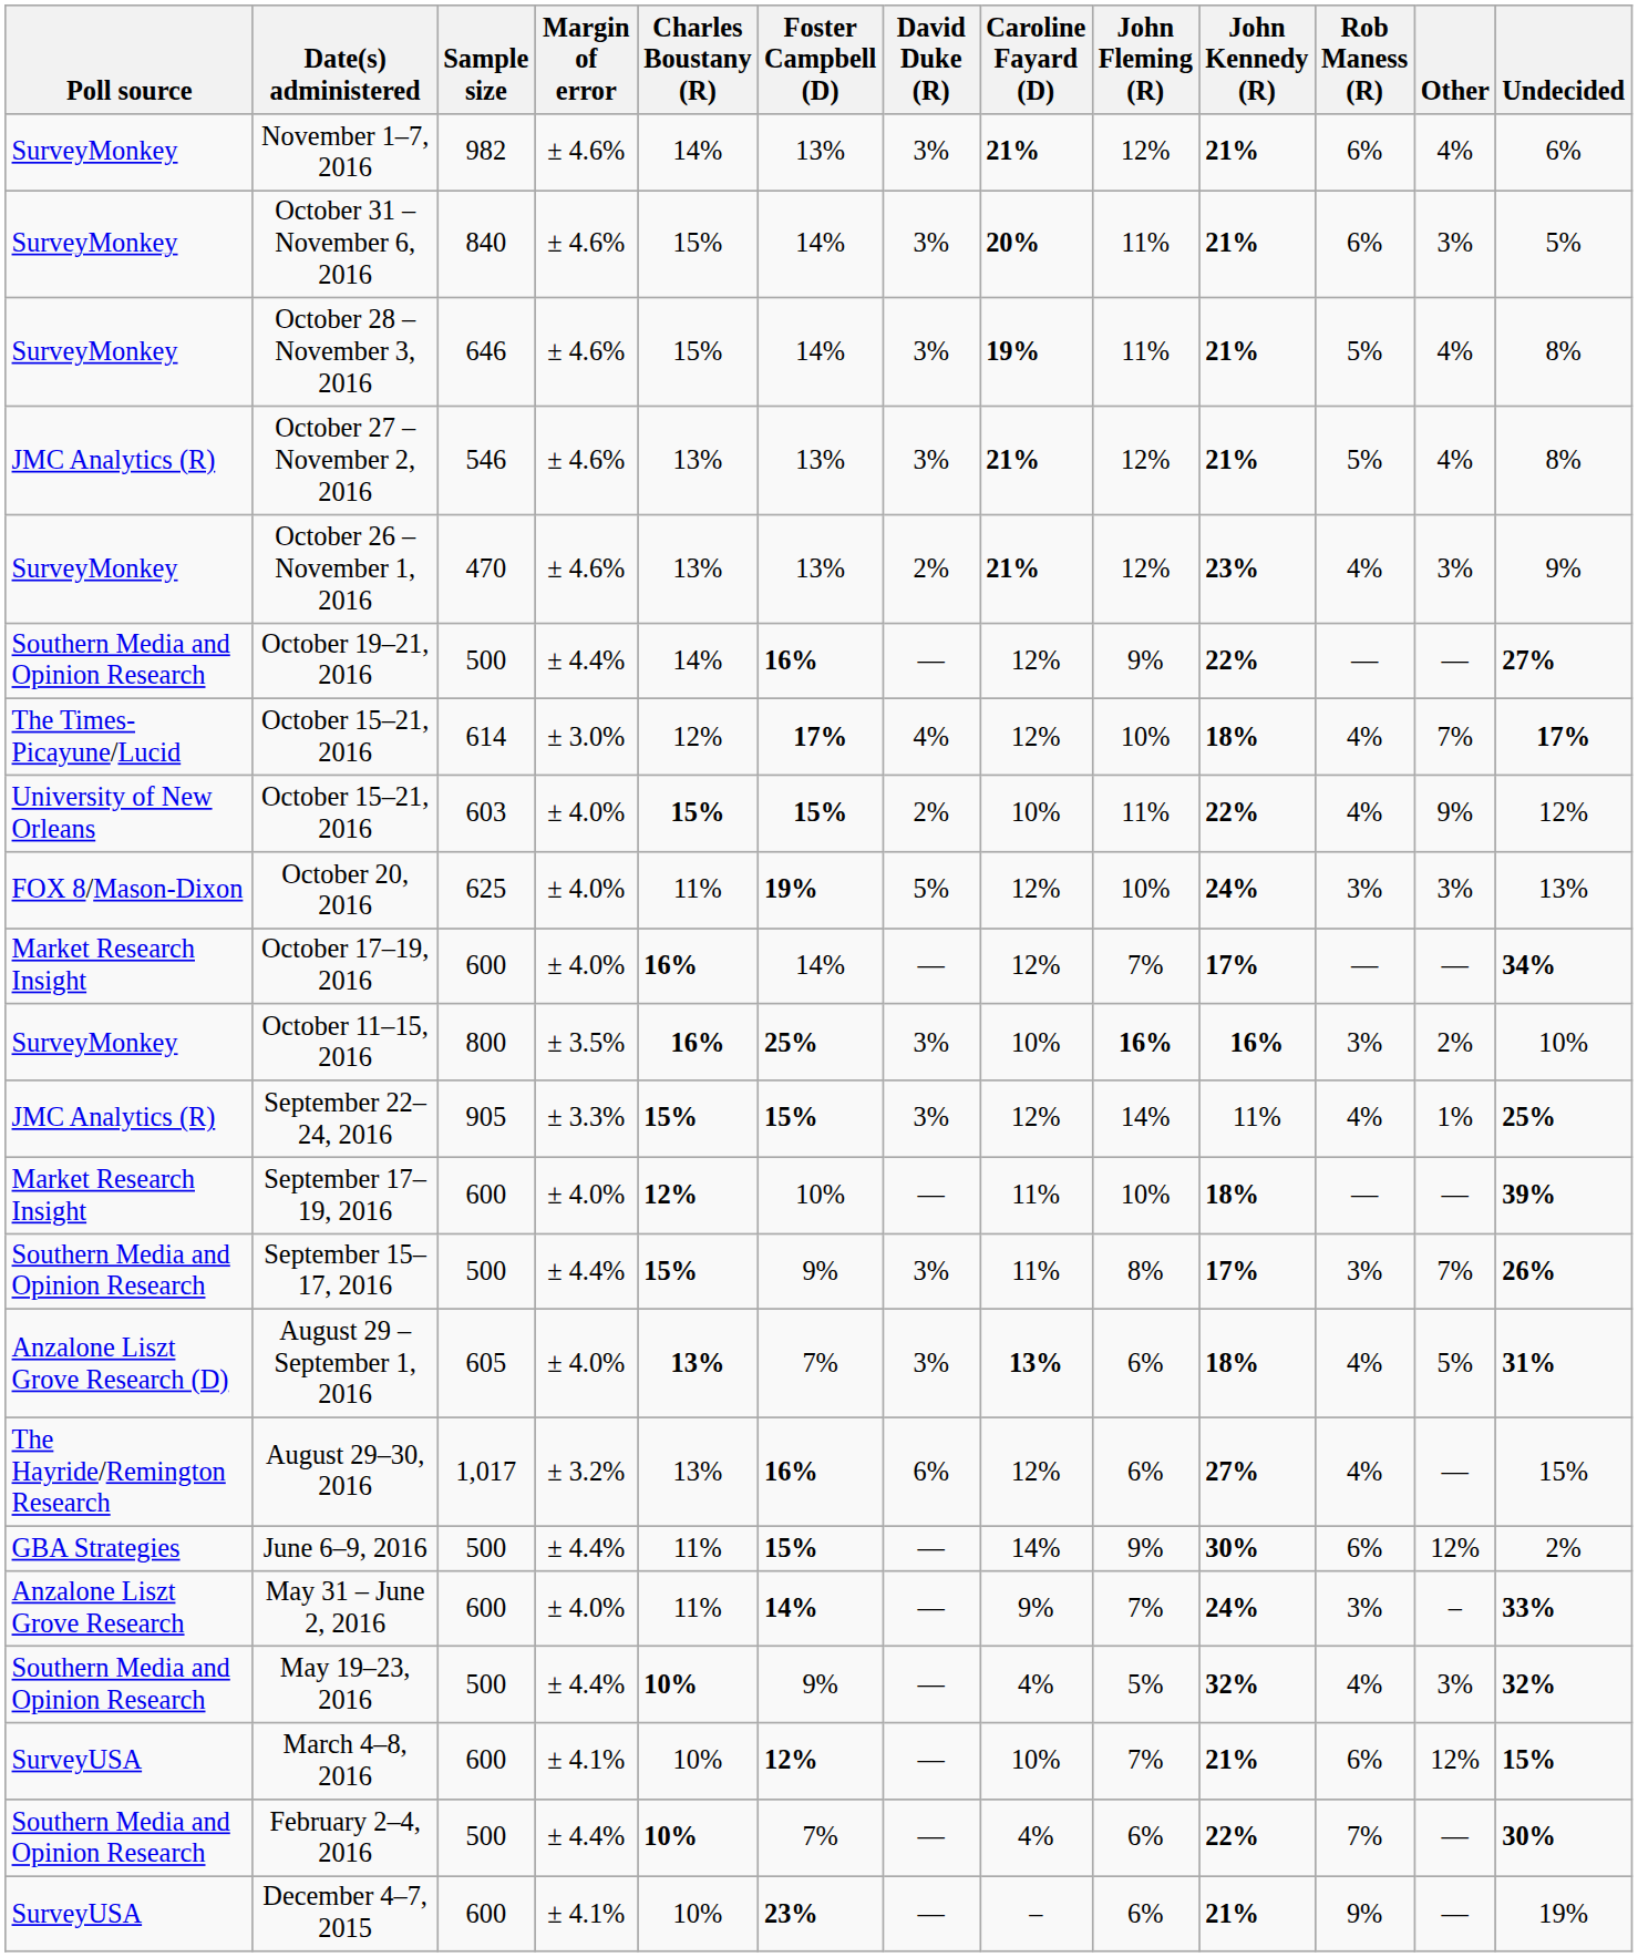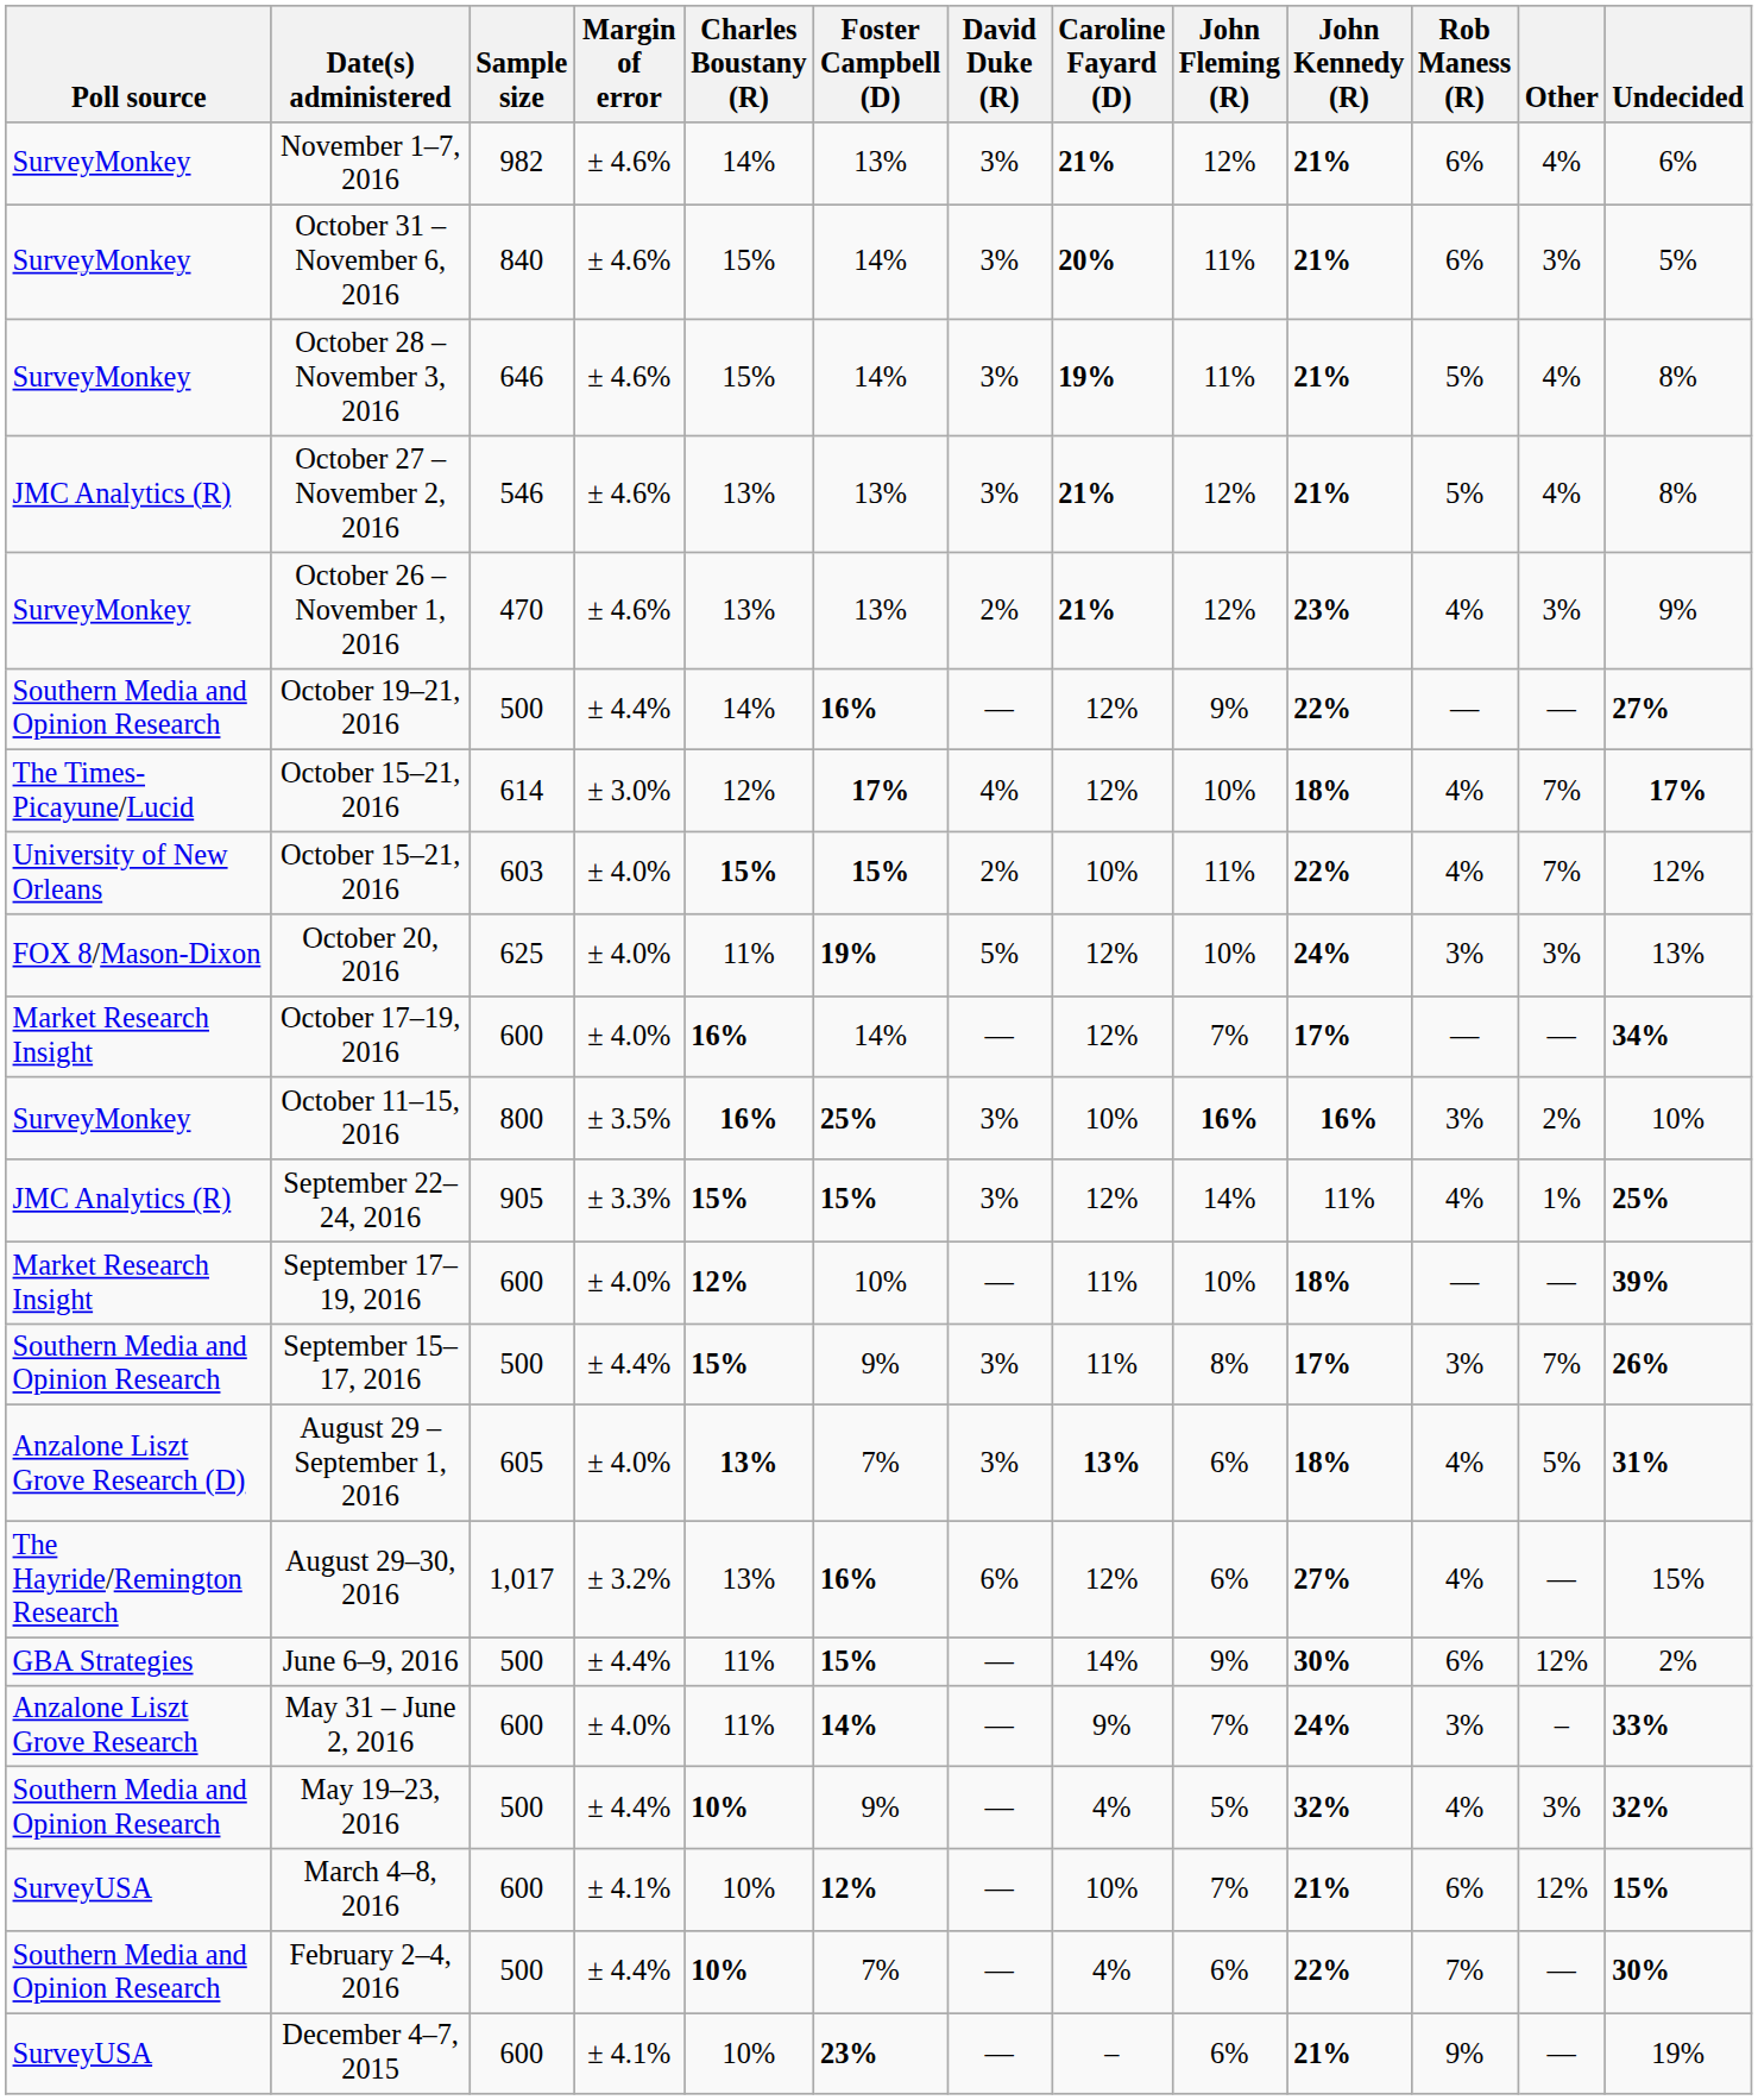 <table class="wikitable" style="font-size:90%;">
 <tr valign= bottom>
 <th>Poll source</th>
 <th>Date(s)<br>administered</th>
 <th>Sample<br>size</th>
 <th>Margin of<br>error</th>
 <th style="width:45px;">Charles<br>Boustany (R)</th>
 <th style="width:45px;">Foster<br>Campbell (D)</th>
 <th style="width:45px;">David<br>Duke (R)</th>
 <th style="width:45px;">Caroline<br>Fayard (D)</th>
 <th style="width:45px;">John<br>Fleming (R)</th>
 <th style="width:45px;">John<br>Kennedy (R)</th>
 <th style="width:45px;">Rob<br>Maness (R)</th>
 <th>Other</th>
 <th>Undecided</th>
 </tr>
 <tr>
 <td><a href='#'>SurveyMonkey</a></td>
 <td align=center>November 1–7, 2016</td>
 <td align=center>982</td>
 <td align=center>± 4.6%</td>
 <td align=center>14%</td>
 <td align=center>13%</td>
 <td align=center>3%</td>
 <td><strong>21%</strong></td>
 <td align=center>12%</td>
 <td><strong>21%</strong></td>
 <td align=center>6%</td>
 <td align=center>4%</td>
 <td align=center>6%</td>
 </tr>
 <tr>
 <td><a href='#'>SurveyMonkey</a></td>
 <td align=center>October 31 – November 6, 2016</td>
 <td align=center>840</td>
 <td align=center>± 4.6%</td>
 <td align=center>15%</td>
 <td align=center>14%</td>
 <td align=center>3%</td>
 <td><strong>20%</strong></td>
 <td align=center>11%</td>
 <td><strong>21%</strong></td>
 <td align=center>6%</td>
 <td align=center>3%</td>
 <td align=center>5%</td>
 </tr>
 <tr>
 <td><a href='#'>SurveyMonkey</a></td>
 <td align=center>October 28 – November 3, 2016</td>
 <td align=center>646</td>
 <td align=center>± 4.6%</td>
 <td align=center>15%</td>
 <td align=center>14%</td>
 <td align=center>3%</td>
 <td><strong>19%</strong></td>
 <td align=center>11%</td>
 <td><strong>21%</strong></td>
 <td align=center>5%</td>
 <td align=center>4%</td>
 <td align=center>8%</td>
 </tr>
 <tr>
 <td><a href='#'>JMC Analytics (R)</a></td>
 <td align=center>October 27 – November 2, 2016</td>
 <td align=center>546</td>
 <td align=center>± 4.6%</td>
 <td align=center>13%</td>
 <td align=center>13%</td>
 <td align=center>3%</td>
 <td><strong>21%</strong></td>
 <td align=center>12%</td>
 <td><strong>21%</strong></td>
 <td align=center>5%</td>
 <td align=center>4%</td>
 <td align=center>8%</td>
 </tr>
 <tr>
 <td><a href='#'>SurveyMonkey</a></td>
 <td align=center>October 26 – November 1, 2016</td>
 <td align=center>470</td>
 <td align=center>± 4.6%</td>
 <td align=center>13%</td>
 <td align=center>13%</td>
 <td align=center>2%</td>
 <td><strong>21%</strong></td>
 <td align=center>12%</td>
 <td><strong>23%</strong></td>
 <td align=center>4%</td>
 <td align=center>3%</td>
 <td align=center>9%</td>
 </tr>
 <tr>
 <td><a href='#'>Southern Media and Opinion Research</a></td>
 <td align=center>October 19–21, 2016</td>
 <td align=center>500</td>
 <td align=center>± 4.4%</td>
 <td align=center>14%</td>
 <td><strong>16%</strong></td>
 <td align=center>—</td>
 <td align=center>12%</td>
 <td align=center>9%</td>
 <td><strong>22%</strong></td>
 <td align=center>—</td>
 <td align=center>—</td>
 <td><strong>27%</strong></td>
 </tr>
 <tr>
 <td><a href='#'>The Times-Picayune</a>/<a href='#'>Lucid</a></td>
 <td align=center>October 15–21, 2016</td>
 <td align=center>614</td>
 <td align=center>± 3.0%</td>
 <td align=center>12%</td>
 <td align=center><strong>17%</strong></td>
 <td align=center>4%</td>
 <td align=center>12%</td>
 <td align=center>10%</td>
 <td><strong>18%</strong></td>
 <td align=center>4%</td>
 <td align=center>7%</td>
 <td align=center><strong>17%</strong></td>
 </tr>
 <tr>
 <td><a href='#'>University of New Orleans</a></td>
 <td align=center>October 15–21, 2016</td>
 <td align=center>603</td>
 <td align=center>± 4.0%</td>
 <td align=center><strong>15%</strong></td>
 <td align=center><strong>15%</strong></td>
 <td align=center>2%</td>
 <td align=center>10%</td>
 <td align=center>11%</td>
 <td><strong>22%</strong></td>
 <td align=center>4%</td>
-<td align=center>9%</td>
+<td align=center>7%</td>
 <td align=center>12%</td>
 </tr>
 <tr>
 <td><a href='#'>FOX 8</a>/<a href='#'>Mason-Dixon</a></td>
 <td align=center>October 20, 2016</td>
 <td align=center>625</td>
 <td align=center>± 4.0%</td>
 <td align=center>11%</td>
 <td><strong>19%</strong></td>
 <td align=center>5%</td>
 <td align=center>12%</td>
 <td align=center>10%</td>
 <td><strong>24%</strong></td>
 <td align=center>3%</td>
 <td align=center>3%</td>
 <td align=center>13%</td>
 </tr>
 <tr>
 <td><a href='#'>Market Research Insight</a></td>
 <td align=center>October 17–19, 2016</td>
 <td align=center>600</td>
 <td align=center>± 4.0%</td>
 <td><strong>16%</strong></td>
 <td align=center>14%</td>
 <td align=center>—</td>
 <td align=center>12%</td>
 <td align=center>7%</td>
 <td><strong>17%</strong></td>
 <td align=center>—</td>
 <td align=center>—</td>
 <td><strong>34%</strong></td>
 </tr>
 <tr>
 <td><a href='#'>SurveyMonkey</a></td>
 <td align=center>October 11–15, 2016</td>
 <td align=center>800</td>
 <td align=center>± 3.5%</td>
 <td align=center><strong>16%</strong></td>
 <td><strong>25%</strong></td>
 <td align=center>3%</td>
 <td align=center>10%</td>
 <td align=center><strong>16%</strong></td>
 <td align=center><strong>16%</strong></td>
 <td align=center>3%</td>
 <td align=center>2%</td>
 <td align=center>10%</td>
 </tr>
 <tr>
 <td><a href='#'>JMC Analytics (R)</a></td>
 <td align=center>September 22–24, 2016</td>
 <td align=center>905</td>
 <td align=center>± 3.3%</td>
 <td><strong>15%</strong></td>
 <td><strong>15%</strong></td>
 <td align=center>3%</td>
 <td align=center>12%</td>
 <td align=center>14%</td>
 <td align=center>11%</td>
 <td align=center>4%</td>
 <td align=center>1%</td>
 <td><strong>25%</strong></td>
 </tr>
 <tr>
 <td><a href='#'>Market Research Insight</a></td>
 <td align=center>September 17–19, 2016</td>
 <td align=center>600</td>
 <td align=center>± 4.0%</td>
 <td><strong>12%</strong></td>
 <td align=center>10%</td>
 <td align=center>—</td>
 <td align=center>11%</td>
 <td align=center>10%</td>
 <td><strong>18%</strong></td>
 <td align=center>—</td>
 <td align=center>—</td>
 <td><strong>39%</strong></td>
 </tr>
 <tr>
 <td><a href='#'>Southern Media and Opinion Research</a></td>
 <td align=center>September 15–17, 2016</td>
 <td align=center>500</td>
 <td align=center>± 4.4%</td>
 <td><strong>15%</strong></td>
 <td align=center>9%</td>
 <td align=center>3%</td>
 <td align=center>11%</td>
 <td align=center>8%</td>
 <td><strong>17%</strong></td>
 <td align=center>3%</td>
 <td align=center>7%</td>
 <td><strong>26%</strong></td>
 </tr>
 <tr>
 <td><a href='#'>Anzalone Liszt Grove Research (D)</a></td>
 <td align=center>August 29 – September 1, 2016</td>
 <td align=center>605</td>
 <td align=center>± 4.0%</td>
 <td align=center><strong>13%</strong></td>
 <td align=center>7%</td>
 <td align=center>3%</td>
 <td align=center><strong>13%</strong></td>
 <td align=center>6%</td>
 <td><strong>18%</strong></td>
 <td align=center>4%</td>
 <td align=center>5%</td>
 <td><strong>31%</strong></td>
 </tr>
 <tr>
 <td><a href='#'>The Hayride</a>/<a href='#'>Remington Research</a></td>
 <td align=center>August 29–30, 2016</td>
 <td align=center>1,017</td>
 <td align=center>± 3.2%</td>
 <td align=center>13%</td>
 <td><strong>16%</strong></td>
 <td align=center>6%</td>
 <td align=center>12%</td>
 <td align=center>6%</td>
 <td><strong>27%</strong></td>
 <td align=center>4%</td>
 <td align=center>—</td>
 <td align=center>15%</td>
 </tr>
 <tr>
 <td><a href='#'>GBA Strategies</a></td>
 <td align=center>June 6–9, 2016</td>
 <td align=center>500</td>
 <td align=center>± 4.4%</td>
 <td align=center>11%</td>
 <td><strong>15%</strong></td>
 <td align=center>—</td>
 <td align=center>14%</td>
 <td align=center>9%</td>
 <td><strong>30%</strong></td>
 <td align=center>6%</td>
 <td align=center>12%</td>
 <td align=center>2%</td>
 </tr>
 <tr>
 <td><a href='#'>Anzalone Liszt Grove Research</a></td>
 <td align=center>May 31 – June 2, 2016</td>
 <td align=center>600</td>
 <td align=center>± 4.0%</td>
 <td align=center>11%</td>
 <td><strong>14%</strong></td>
 <td align=center>—</td>
 <td align=center>9%</td>
 <td align=center>7%</td>
 <td><strong>24%</strong></td>
 <td align=center>3%</td>
 <td align=center>–</td>
 <td><strong>33%</strong></td>
 </tr>
 <tr>
 <td><a href='#'>Southern Media and Opinion Research</a></td>
 <td align=center>May 19–23, 2016</td>
 <td align=center>500</td>
 <td align=center>± 4.4%</td>
 <td><strong>10%</strong></td>
 <td align=center>9%</td>
 <td align=center>—</td>
 <td align=center>4%</td>
 <td align=center>5%</td>
 <td><strong>32%</strong></td>
 <td align=center>4%</td>
 <td align=center>3%</td>
 <td><strong>32%</strong></td>
 </tr>
 <tr>
 <td><a href='#'>SurveyUSA</a></td>
 <td align=center>March 4–8, 2016</td>
 <td align=center>600</td>
 <td align=center>± 4.1%</td>
 <td align=center>10%</td>
 <td><strong>12%</strong></td>
 <td align=center>—</td>
 <td align=center>10%</td>
 <td align=center>7%</td>
 <td><strong>21%</strong></td>
 <td align=center>6%</td>
 <td align=center>12%</td>
 <td><strong>15%</strong></td>
 </tr>
 <tr>
 <td><a href='#'>Southern Media and Opinion Research</a></td>
 <td align=center>February 2–4, 2016</td>
 <td align=center>500</td>
 <td align=center>± 4.4%</td>
 <td><strong>10%</strong></td>
 <td align=center>7%</td>
 <td align=center>—</td>
 <td align=center>4%</td>
 <td align=center>6%</td>
 <td><strong>22%</strong></td>
 <td align=center>7%</td>
 <td align=center>—</td>
 <td><strong>30%</strong></td>
 </tr>
 <tr>
 <td><a href='#'>SurveyUSA</a></td>
 <td align=center>December 4–7, 2015</td>
 <td align=center>600</td>
 <td align=center>± 4.1%</td>
 <td align=center>10%</td>
 <td><strong>23%</strong></td>
 <td align=center>—</td>
 <td align=center>–</td>
 <td align=center>6%</td>
 <td><strong>21%</strong></td>
 <td align=center>9%</td>
 <td align=center>—</td>
 <td align=center>19%</td>
 </tr>
 </table>
